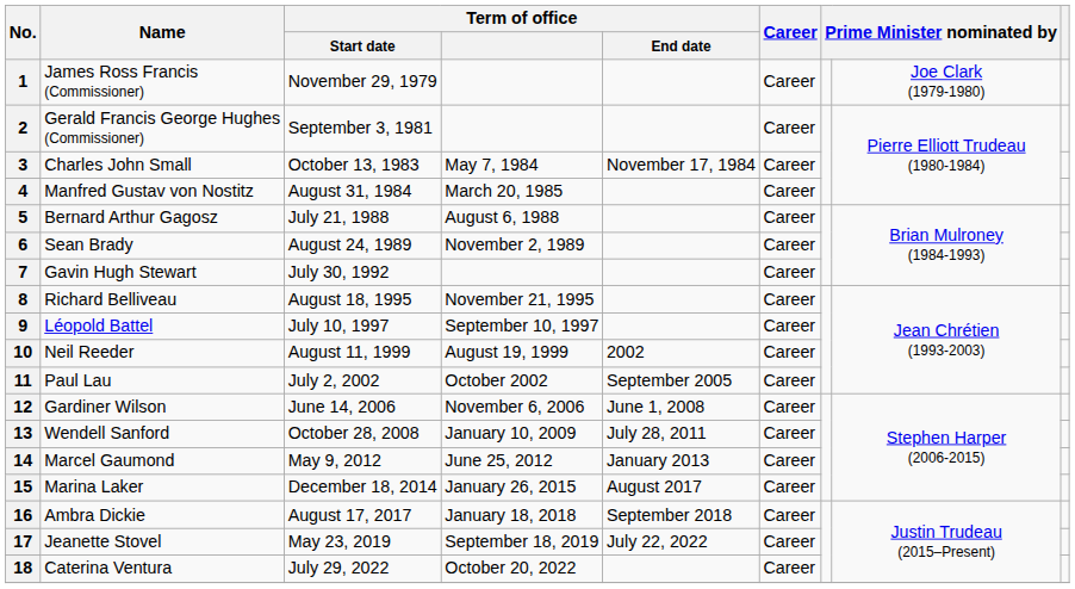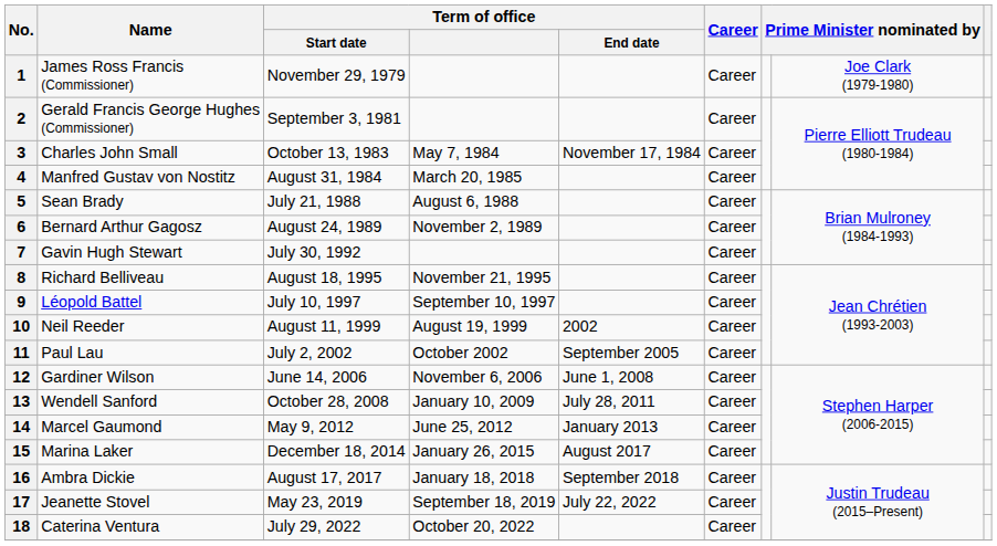 <table class="wikitable">
 <tr>
 <th rowspan="2">No.</th>
 <th rowspan="2">Name</th>
 <th colspan="3">Term of office</th>
 <th rowspan="2"><a href='#'>Career</a></th>
 <th rowspan="2"; colspan="2"><a href='#'>Prime Minister</a> nominated by</th>
 <th rowspan="2"></th>
 </tr>
 <tr>
 <th><small>Start date</small></th>
 <th><small><a href='#'></a></small></th>
 <th><small>End date</small></th>
 </tr>
 <tr>
 <th>1</th>
 <td>James Ross Francis<br><small>(Commissioner)</small></td>
 <td>November 29, 1979</td>
 <td></td>
 <td></td>
 <td>Career</td>
 <td></td>
 <td style=text-align:center><a href='#'>Joe Clark</a><br><small>(1979-1980)</small></td>
 <td></td>
 </tr>
 <tr>
 <th>2</th>
 <td>Gerald Francis George Hughes<br><small>(Commissioner)</small></td>
 <td>September 3, 1981</td>
 <td></td>
 <td></td>
 <td>Career</td>
 <td rowspan="3"></td>
 <td rowspan="3"style=text-align:center><a href='#'>Pierre Elliott Trudeau</a><br><small>(1980-1984)</small></td>
 <td></td>
 </tr>
 <tr>
 <th>3</th>
 <td>Charles John Small</td>
 <td>October 13, 1983</td>
 <td>May 7, 1984</td>
 <td>November 17, 1984</td>
 <td>Career</td>
 <td></td>
 </tr>
 <tr>
 <th>4</th>
 <td>Manfred Gustav von Nostitz</td>
 <td>August 31, 1984</td>
 <td>March 20, 1985</td>
 <td></td>
 <td>Career</td>
 <td></td>
 </tr>
 <tr>
 <th>5</th>
-<td>Bernard Arthur Gagosz</td>
+<td>Sean Brady</td>
 <td>July 21, 1988</td>
 <td>August 6, 1988</td>
 <td></td>
 <td>Career</td>
 <td rowspan="3"></td>
 <td rowspan="3"style=text-align:center><a href='#'>Brian Mulroney</a><br><small>(1984-1993)</small></td>
 <td></td>
 </tr>
 <tr>
 <th>6</th>
-<td>Sean Brady</td>
+<td>Bernard Arthur Gagosz</td>
 <td>August 24, 1989</td>
 <td>November 2, 1989</td>
 <td></td>
 <td>Career</td>
 <td></td>
 </tr>
 <tr>
 <th>7</th>
 <td>Gavin Hugh Stewart</td>
 <td>July 30, 1992</td>
 <td></td>
 <td></td>
 <td>Career</td>
 <td></td>
 </tr>
 <tr>
 <th>8</th>
 <td>Richard Belliveau</td>
 <td>August 18, 1995</td>
 <td>November 21, 1995</td>
 <td></td>
 <td>Career</td>
 <td rowspan="4"></td>
 <td rowspan="4"style=text-align:center><a href='#'>Jean Chrétien</a><br><small>(1993-2003)</small></td>
 <td></td>
 </tr>
 <tr>
 <th>9</th>
 <td><a href='#'>Léopold Battel</a></td>
 <td>July 10, 1997</td>
 <td>September 10, 1997</td>
 <td></td>
 <td>Career</td>
 <td></td>
 </tr>
 <tr>
 <th>10</th>
 <td>Neil Reeder</td>
 <td>August 11, 1999</td>
 <td>August 19, 1999</td>
 <td>2002</td>
 <td>Career</td>
 <td></td>
 </tr>
 <tr>
 <th>11</th>
 <td>Paul Lau</td>
 <td>July 2, 2002</td>
 <td>October 2002</td>
 <td>September 2005</td>
 <td>Career</td>
 <td></td>
 </tr>
 <tr>
 <th>12</th>
 <td>Gardiner Wilson</td>
 <td>June 14, 2006</td>
 <td>November 6, 2006</td>
 <td>June 1, 2008</td>
 <td>Career</td>
 <td rowspan="4"></td>
 <td rowspan="4"style=text-align:center><a href='#'>Stephen Harper</a><br><small>(2006-2015)</small></td>
 <td></td>
 </tr>
 <tr>
 <th>13</th>
 <td>Wendell Sanford</td>
 <td>October 28, 2008</td>
 <td>January 10, 2009</td>
 <td>July 28, 2011</td>
 <td>Career</td>
 <td></td>
 </tr>
 <tr>
 <th>14</th>
 <td>Marcel Gaumond</td>
 <td>May 9, 2012</td>
 <td>June 25, 2012</td>
 <td>January 2013</td>
 <td>Career</td>
 <td></td>
 </tr>
 <tr>
 <th>15</th>
 <td>Marina Laker</td>
 <td>December 18, 2014</td>
 <td>January 26, 2015</td>
 <td>August 2017</td>
 <td>Career</td>
 <td></td>
 </tr>
 <tr>
 <th>16</th>
 <td>Ambra Dickie</td>
 <td>August 17, 2017</td>
 <td>January 18, 2018</td>
 <td>September 2018</td>
 <td>Career</td>
 <td rowspan="3"></td>
 <td rowspan="3"style=text-align:center><a href='#'>Justin Trudeau</a><br><small>(2015–Present)</small></td>
 <td></td>
 </tr>
 <tr>
 <th>17</th>
 <td>Jeanette Stovel</td>
 <td>May 23, 2019</td>
 <td>September 18, 2019</td>
 <td>July 22, 2022</td>
 <td>Career</td>
 <td></td>
 </tr>
 <tr>
 <th>18</th>
 <td>Caterina Ventura</td>
 <td>July 29, 2022</td>
 <td>October 20, 2022</td>
 <td></td>
 <td>Career</td>
 <td></td>
 </tr>
 <tr>
 </tr>
 </table>
